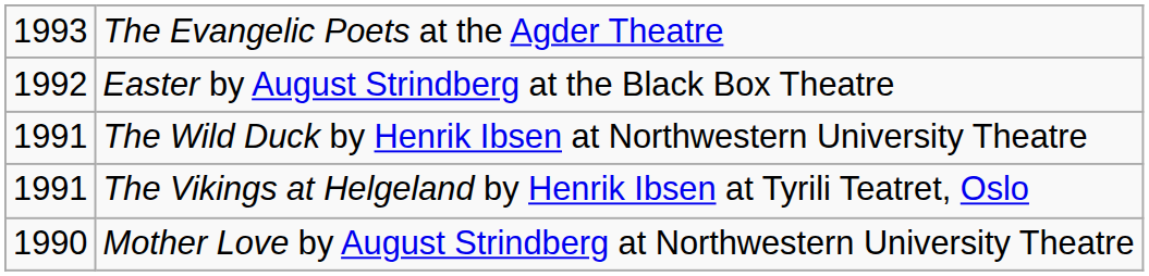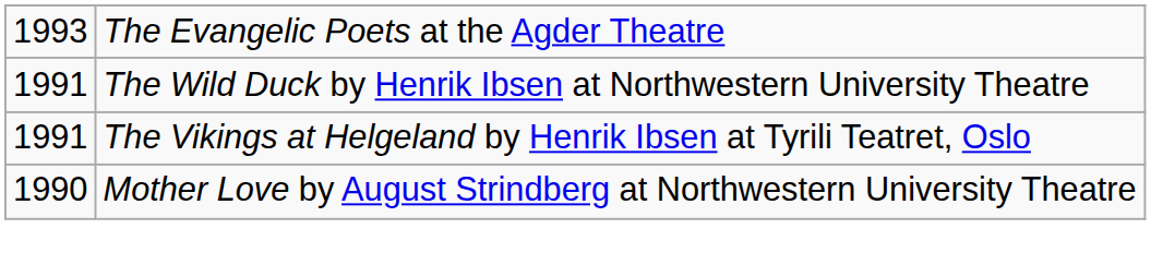 <table class="wikitable" border="1">
 <tr>
 <td>1993</td>
 <td><em>The Evangelic Poets</em> at the <a href='#'>Agder Theatre</a></td>
-</tr>
-<tr>
-<td>1992</td>
-<td><em>Easter</em> by <a href='#'>August Strindberg</a> at the Black Box Theatre</td>
 </tr>
 <tr>
 <td>1991</td>
 <td><em>The Wild Duck</em> by <a href='#'>Henrik Ibsen</a> at Northwestern University Theatre</td>
 </tr>
 <tr>
 <td>1991</td>
 <td><em>The Vikings at Helgeland</em> by <a href='#'>Henrik Ibsen</a> at Tyrili Teatret, <a href='#'>Oslo</a></td>
 </tr>
 <tr>
 <td>1990</td>
 <td><em>Mother Love</em> by <a href='#'>August Strindberg</a> at Northwestern University Theatre</td>
 </tr>
 </table>
